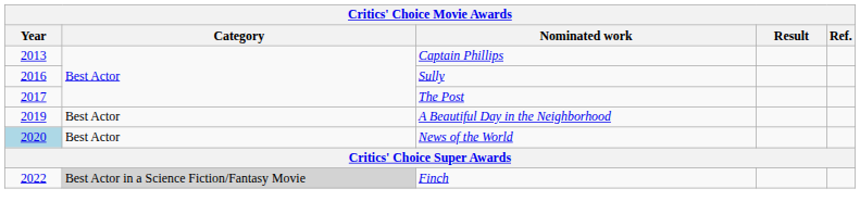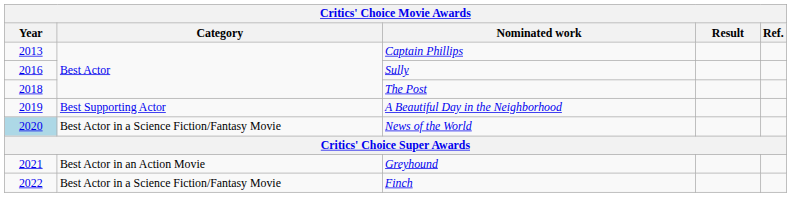 <table class=wikitable>
 <tr>
 <th colspan=5><a href='#'>Critics' Choice Movie Awards</a></th>
 </tr>
 <tr>
 <th scope="col" style="width:4em;">Year</th>
 <th scope="col" style="width:27em;">Category</th>
 <th scope="col" style="width:26em;">Nominated work</th>
 <th scope="col" style="width:5em;">Result</th>
 <th>Ref.</th>
 </tr>
 <tr>
 <td style="text-align:center;"><a href='#'>2013</a></td>
 <td rowspan=3><a href='#'>Best Actor</a></td>
 <td><em><a href='#'>Captain Phillips</a></em></td>
 <td></td>
 <td style="text-align:center;"></td>
 </tr>
 <tr>
 <td style="text-align:center;"><a href='#'>2016</a></td>
 <td><em><a href='#'>Sully</a></em></td>
 <td></td>
 <td style="text-align:center;"></td>
 </tr>
 <tr>
-<td style="text-align:center;"><a href='#'>2017</a></td>
+<td style="text-align:center;"><a href='#'>2018</a></td>
 <td><em><a href='#'>The Post</a></em></td>
 <td></td>
 <td style="text-align:center;"></td>
 </tr>
 <tr>
 <td style="text-align:center;"><a href='#'>2019</a></td>
-<td>Best Actor</td>
+<td><a href='#'>Best Supporting Actor</a></td>
 <td><em><a href='#'>A Beautiful Day in the Neighborhood</a></em></td>
 <td></td>
 <td style="text-align:center;"></td>
 </tr>
 <tr>
 <td style="background: lightblue; text-align:center;"><a href='#'>2020</a></td>
-<td>Best Actor</td>
+<td>Best Actor in a Science Fiction/Fantasy Movie</td>
 <td><em><a href='#'>News of the World</a></em></td>
 <td></td>
 <td style="text-align:center;"></td>
 </tr>
 <tr>
 <th colspan=5><a href='#'>Critics' Choice Super Awards</a></th>
 </tr>
 <tr>
+<td style="text-align:center;"><a href='#'>2021</a></td>
+<td>Best Actor in an Action Movie</td>
+<td><em><a href='#'>Greyhound</a></em></td>
+<td></td>
+<td style="text-align:center;"></td>
+</tr>
+<tr>
 <td style="text-align:center;"><a href='#'>2022</a></td>
-<td style="background: lightgrey;">Best Actor in a Science Fiction/Fantasy Movie</td>
+<td>Best Actor in a Science Fiction/Fantasy Movie</td>
 <td><em><a href='#'>Finch</a></em></td>
 <td></td>
 <td style="text-align:center;"></td>
 </tr>
 </table>
